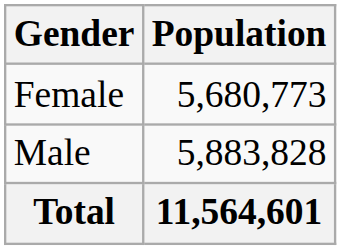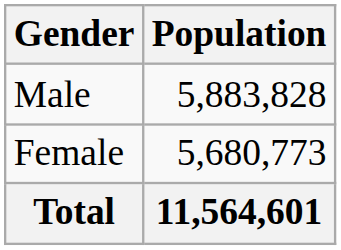 <table class=wikitable>
 <tr>
 <th>Gender</th>
 <th>Population</th>
 </tr>
 <tr>
+<td>Male</td>
+<td align=right>5,883,828</td>
+</tr>
+<tr>
 <td>Female</td>
 <td align=right>5,680,773</td>
-</tr>
-<tr>
-<td>Male</td>
-<td align=right>5,883,828</td>
 </tr>
 <tr>
 <th>Total</th>
 <th>11,564,601</th>
 </tr>
 </table>
